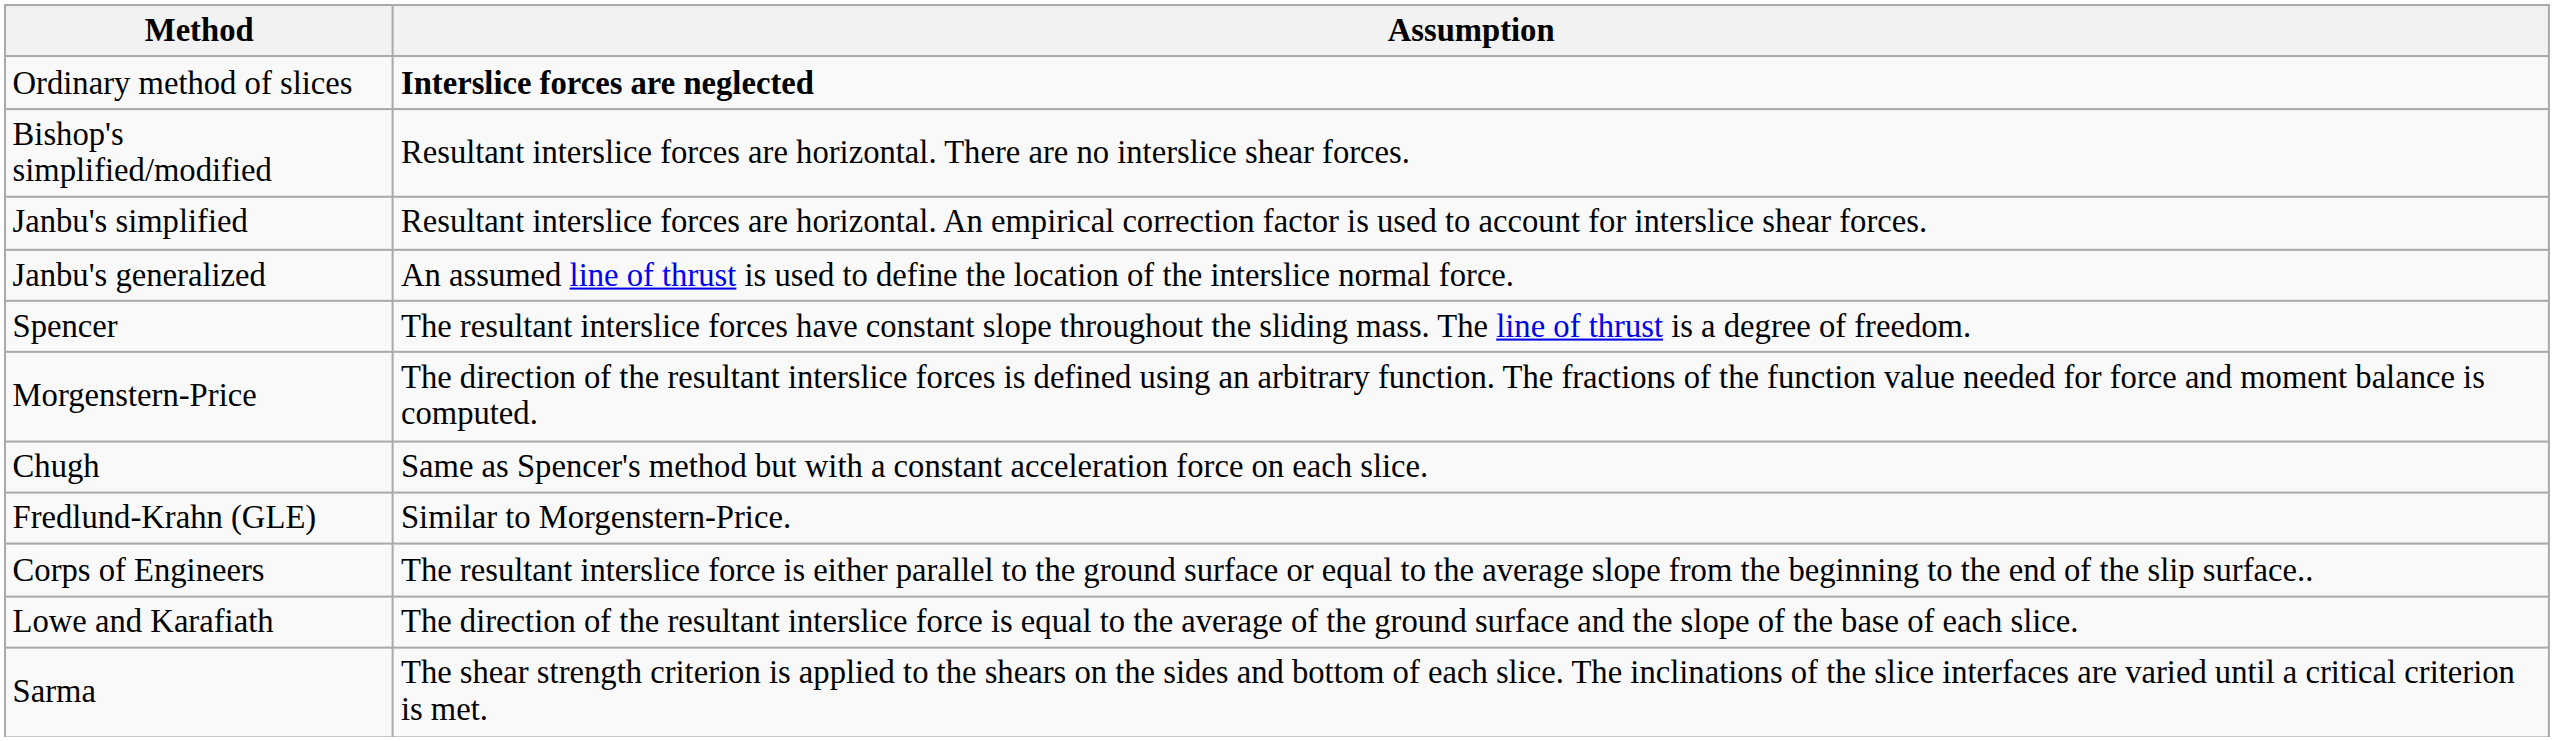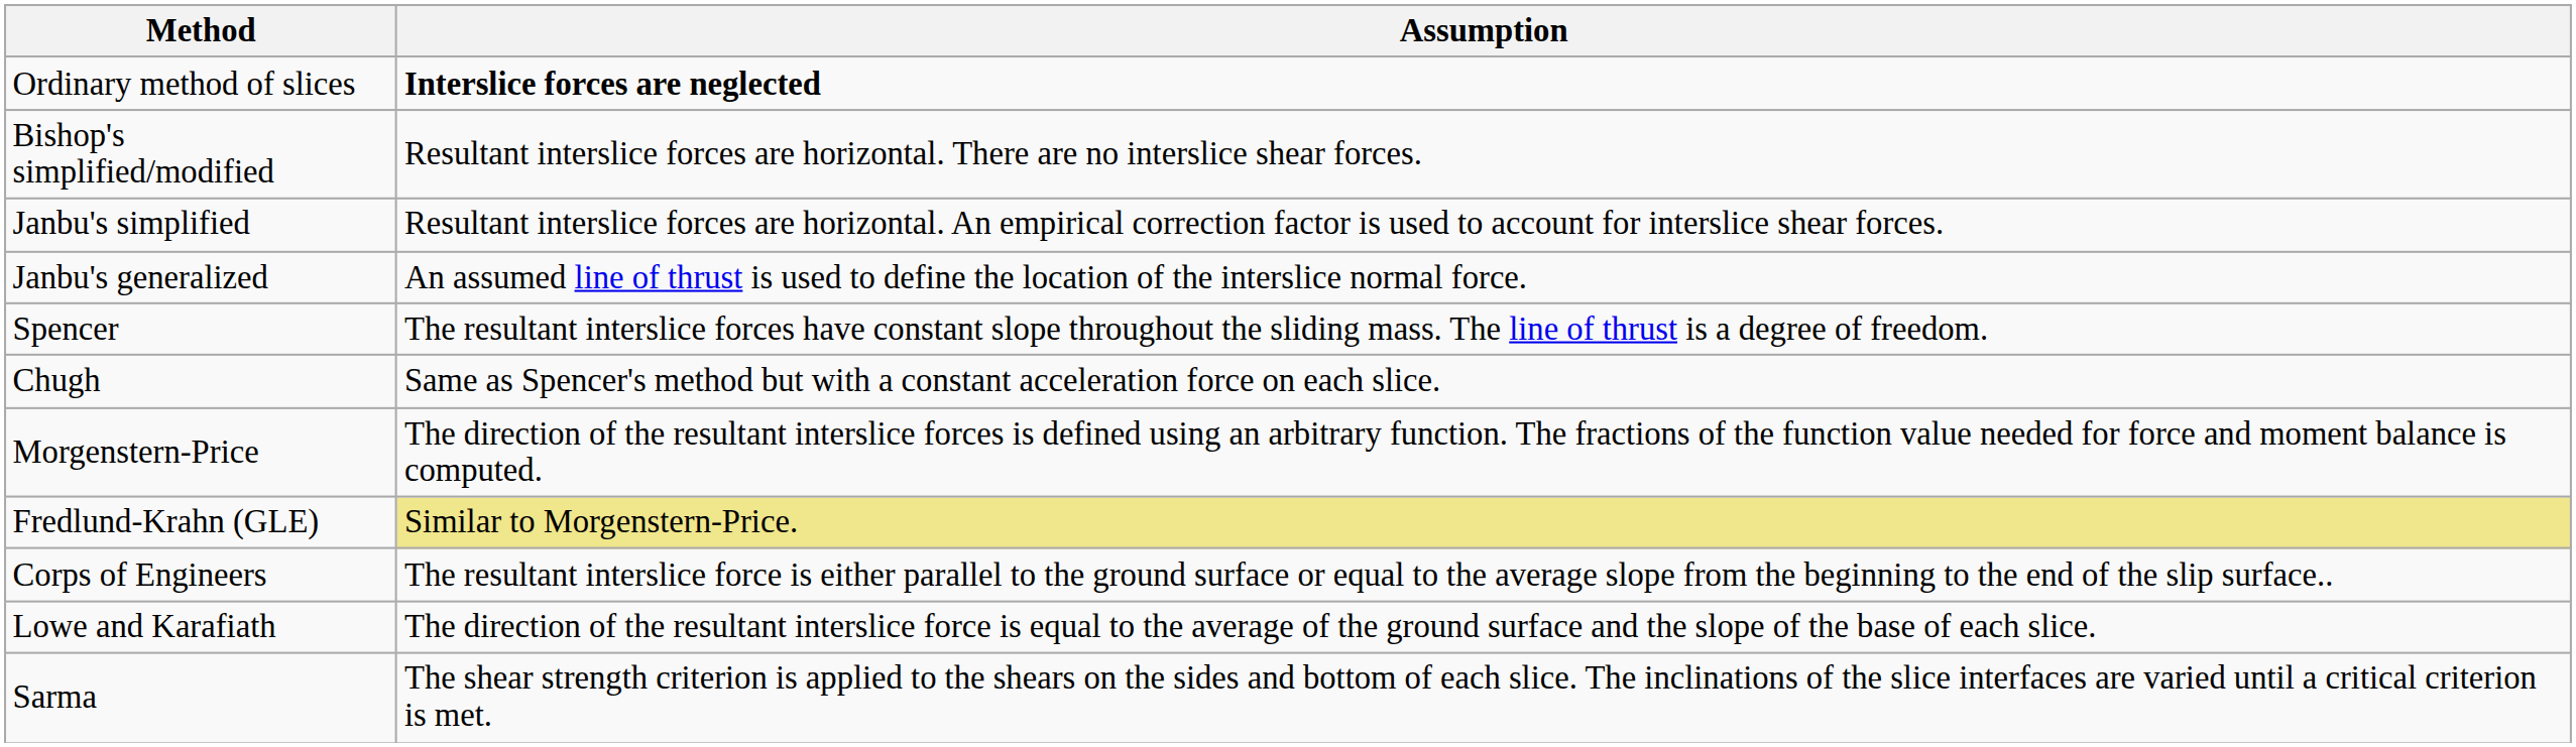 <table class="wikitable">
 <tr>
 <th>Method</th>
 <th>Assumption</th>
 </tr>
 <tr>
 <td>Ordinary method of slices</td>
 <td><strong>Interslice forces are neglected</strong></td>
 </tr>
 <tr>
 <td>Bishop's simplified/modified</td>
 <td>Resultant interslice forces are horizontal.  There are no interslice shear forces.</td>
 </tr>
 <tr>
 <td>Janbu's simplified</td>
 <td>Resultant interslice forces are horizontal. An empirical correction factor is used to account for interslice shear forces.</td>
 </tr>
 <tr>
 <td>Janbu's generalized</td>
 <td>An assumed <a href='#'>line of thrust</a> is used to define the location of the interslice normal force.</td>
 </tr>
 <tr>
 <td>Spencer</td>
 <td>The resultant interslice forces have constant slope throughout the sliding mass. The <a href='#'>line of thrust</a> is a degree of freedom.</td>
 </tr>
 <tr>
+<td>Chugh</td>
+<td>Same as Spencer's method but with a constant acceleration force on each slice.</td>
+</tr>
+<tr>
 <td>Morgenstern-Price</td>
 <td>The direction of the resultant interslice forces is defined using an arbitrary function.  The fractions of the function value needed for force and moment balance is computed.</td>
 </tr>
 <tr>
-<td>Chugh</td>
-<td>Same as Spencer's method but with a constant acceleration force on each slice.</td>
-</tr>
-<tr>
 <td>Fredlund-Krahn (GLE)</td>
-<td>Similar to Morgenstern-Price.</td>
+<td style="background: khaki;">Similar to Morgenstern-Price.</td>
 </tr>
 <tr>
 <td>Corps of Engineers</td>
 <td>The resultant interslice force is either parallel to the ground surface or equal to the average slope from the beginning to the end of the slip surface..</td>
 </tr>
 <tr>
 <td>Lowe and Karafiath</td>
 <td>The direction of the resultant interslice force is equal to the average of the ground surface and the slope of the base of each slice.</td>
 </tr>
 <tr>
 <td>Sarma</td>
 <td>The shear strength criterion is applied to the shears on the sides and bottom of each slice.  The inclinations of the slice interfaces are varied until a critical criterion is met.</td>
 </tr>
 </table>
